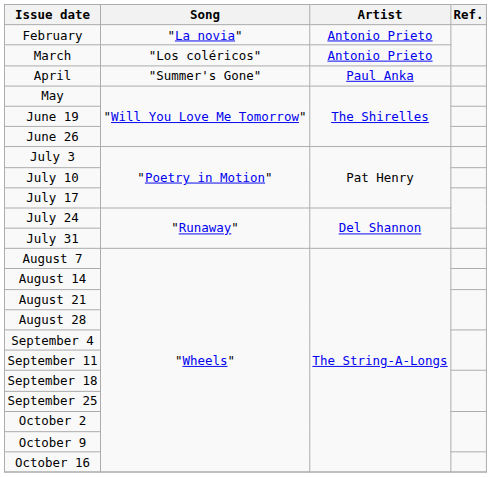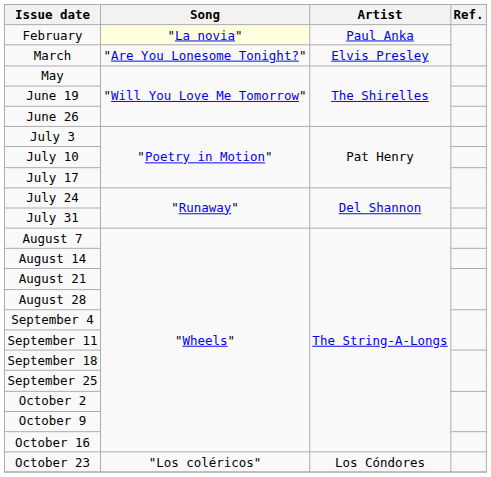 <table class="wikitable">
 <tr>
 <th>Issue date</th>
 <th>Song</th>
 <th>Artist</th>
 <th>Ref.</th>
 </tr>
 <tr>
 <td align="center">February</td>
-<td align="center">"<a href='#'>La novia</a>"</td>
-<td align="center"><a href='#'>Antonio Prieto</a></td>
+<td align="center" style="background: lightyellow;">"<a href='#'>La novia</a>"</td>
+<td align="center"><a href='#'>Paul Anka</a></td>
 <td align="center" rowspan="2"></td>
 </tr>
 <tr>
 <td align="center">March</td>
-<td align="center">"Los coléricos"</td>
-<td align="center"><a href='#'>Antonio Prieto</a></td>
-</tr>
-<tr>
-<td align="center">April</td>
-<td align="center">"Summer's Gone"</td>
-<td align="center"><a href='#'>Paul Anka</a></td>
-<td align="center"></td>
+<td align="center">"<a href='#'>Are You Lonesome Tonight?</a>"</td>
+<td align="center"><a href='#'>Elvis Presley</a></td>
 </tr>
 <tr>
 <td align="center">May</td>
 <td align="center" rowspan="3">"<a href='#'>Will You Love Me Tomorrow</a>"</td>
 <td align="center" rowspan="3"><a href='#'>The Shirelles</a></td>
 <td align="center"></td>
 </tr>
 <tr>
 <td align="center">June 19</td>
 <td align="center"></td>
 </tr>
 <tr>
 <td align="center">June 26</td>
 <td align="center"></td>
 </tr>
 <tr>
 <td align="center">July 3</td>
 <td align="center" rowspan="3">"<a href='#'>Poetry in Motion</a>"</td>
 <td align="center" rowspan="3">Pat Henry</td>
 <td align="center"></td>
 </tr>
 <tr>
 <td align="center">July 10</td>
 <td align="center"></td>
 </tr>
 <tr>
 <td align="center">July 17</td>
 <td align="center" rowspan="2"></td>
 </tr>
 <tr>
 <td align="center">July 24</td>
 <td align="center" rowspan="2">"<a href='#'>Runaway</a>"</td>
 <td align="center" rowspan="2"><a href='#'>Del Shannon</a></td>
 </tr>
 <tr>
 <td align="center">July 31</td>
 <td align="center"></td>
 </tr>
 <tr>
 <td align="center">August 7</td>
 <td align="center" rowspan="11">"<a href='#'>Wheels</a>"</td>
 <td align="center" rowspan="11"><a href='#'>The String-A-Longs</a></td>
 <td align="center"></td>
 </tr>
 <tr>
 <td align="center">August 14</td>
 <td align="center"></td>
 </tr>
 <tr>
 <td align="center">August 21</td>
 <td align="center" rowspan="2"></td>
 </tr>
 <tr>
 <td align="center">August 28</td>
 </tr>
 <tr>
 <td align="center">September 4</td>
 <td align="center" rowspan="2"></td>
 </tr>
 <tr>
 <td align="center">September 11</td>
 </tr>
 <tr>
 <td align="center">September 18</td>
 <td align="center" rowspan="2"></td>
 </tr>
 <tr>
 <td align="center">September 25</td>
 </tr>
 <tr>
 <td align="center">October 2</td>
 <td align="center" rowspan=2></td>
 </tr>
 <tr>
 <td align="center">October 9</td>
 </tr>
 <tr>
 <td align="center">October 16</td>
 <td align="center"></td>
 </tr>
 <tr>
+<td align="center">October 23</td>
+<td align="center">"Los coléricos"</td>
+<td align="center">Los Cóndores</td>
+<td align="center"></td>
+</tr>
+<tr>
 </tr>
 </table>
